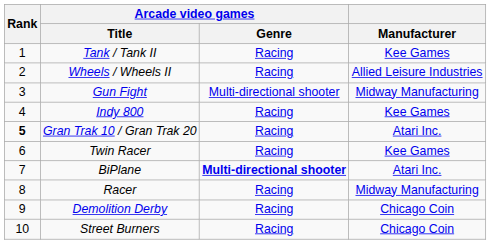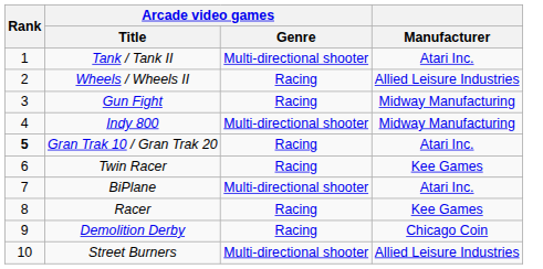 <table class="wikitable sortable" style="text-align:center">
 <tr>
 <th rowspan="2">Rank</th>
 <th colspan="2"><a href='#'>Arcade video games</a></th>
 <th></th>
 </tr>
 <tr>
 <th>Title</th>
 <th>Genre</th>
 <th>Manufacturer</th>
 </tr>
 <tr>
 <td>1</td>
 <td><em><a href='#'>Tank</a> / Tank II</em></td>
-<td><a href='#'>Racing</a></td>
-<td><a href='#'>Kee Games</a></td>
+<td><a href='#'>Multi-directional shooter</a></td>
+<td><a href='#'>Atari Inc.</a></td>
 </tr>
 <tr>
 <td>2</td>
 <td><em><a href='#'>Wheels</a> / Wheels II</em></td>
 <td><a href='#'>Racing</a></td>
 <td><a href='#'>Allied Leisure Industries</a></td>
 </tr>
 <tr>
 <td>3</td>
 <td><em><a href='#'>Gun Fight</a></em></td>
-<td><a href='#'>Multi-directional shooter</a></td>
+<td><a href='#'>Racing</a></td>
 <td><a href='#'>Midway Manufacturing</a></td>
 </tr>
 <tr>
 <td>4</td>
 <td><em><a href='#'>Indy 800</a></em></td>
-<td><a href='#'>Racing</a></td>
-<td><a href='#'>Kee Games</a></td>
+<td><a href='#'>Multi-directional shooter</a></td>
+<td><a href='#'>Midway Manufacturing</a></td>
 </tr>
 <tr>
 <td><strong>5</strong></td>
 <td><em><a href='#'>Gran Trak 10</a> / Gran Trak 20</em></td>
 <td><a href='#'>Racing</a></td>
 <td><a href='#'>Atari Inc.</a></td>
 </tr>
 <tr>
 <td>6</td>
 <td><em>Twin Racer</em></td>
 <td><a href='#'>Racing</a></td>
 <td><a href='#'>Kee Games</a></td>
 </tr>
 <tr>
 <td>7</td>
 <td><em>BiPlane</em></td>
-<td><strong><a href='#'>Multi-directional shooter</a></strong></td>
+<td><a href='#'>Multi-directional shooter</a></td>
 <td><a href='#'>Atari Inc.</a></td>
 </tr>
 <tr>
 <td>8</td>
 <td><em>Racer</em></td>
 <td><a href='#'>Racing</a></td>
-<td><a href='#'>Midway Manufacturing</a></td>
+<td><a href='#'>Kee Games</a></td>
 </tr>
 <tr>
 <td>9</td>
 <td><a href='#'><em>Demolition Derby</em></a></td>
 <td><a href='#'>Racing</a></td>
 <td><a href='#'>Chicago Coin</a></td>
 </tr>
 <tr>
 <td>10</td>
 <td><em>Street Burners</em></td>
-<td><a href='#'>Racing</a></td>
-<td><a href='#'>Chicago Coin</a></td>
+<td><a href='#'>Multi-directional shooter</a></td>
+<td><a href='#'>Allied Leisure Industries</a></td>
 </tr>
 </table>
